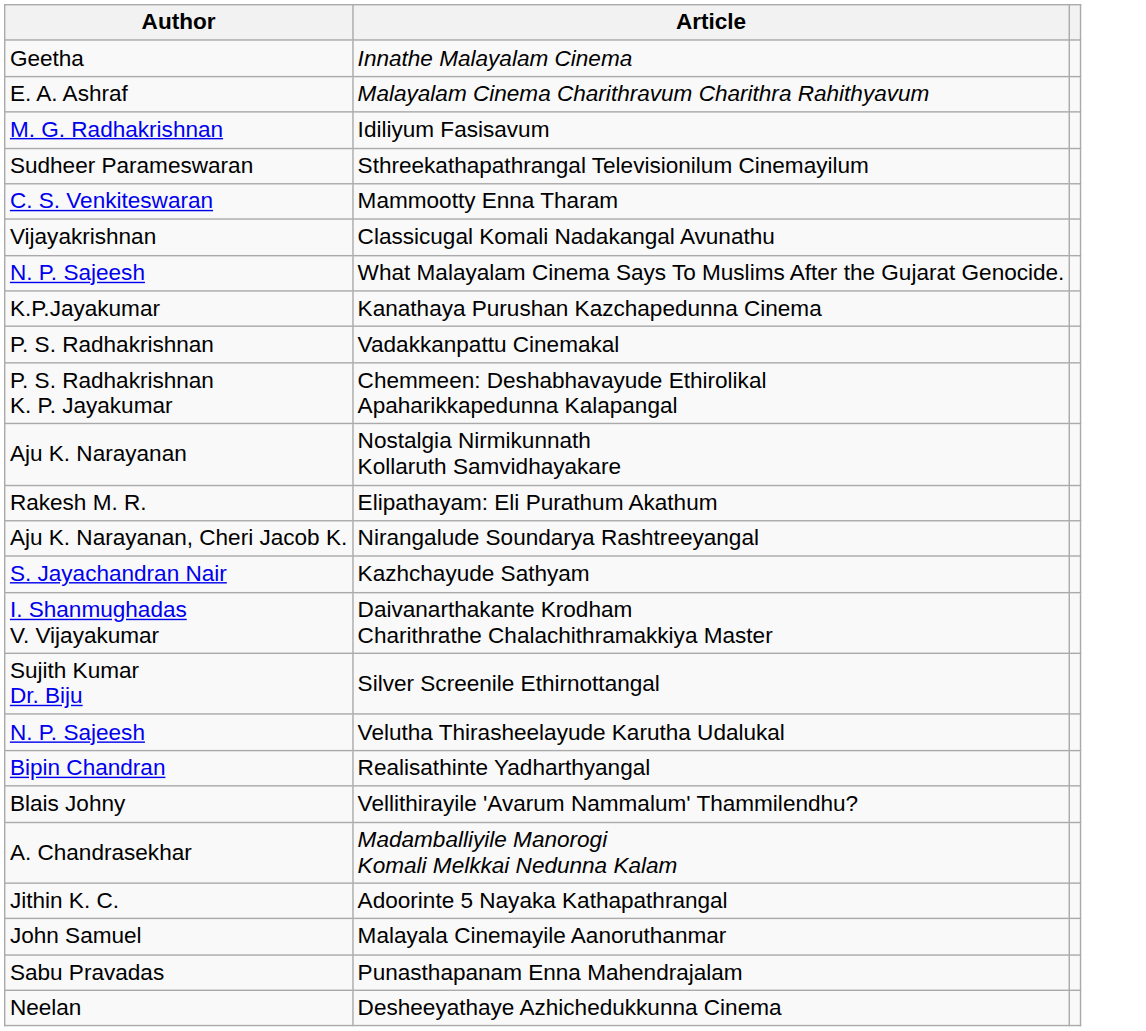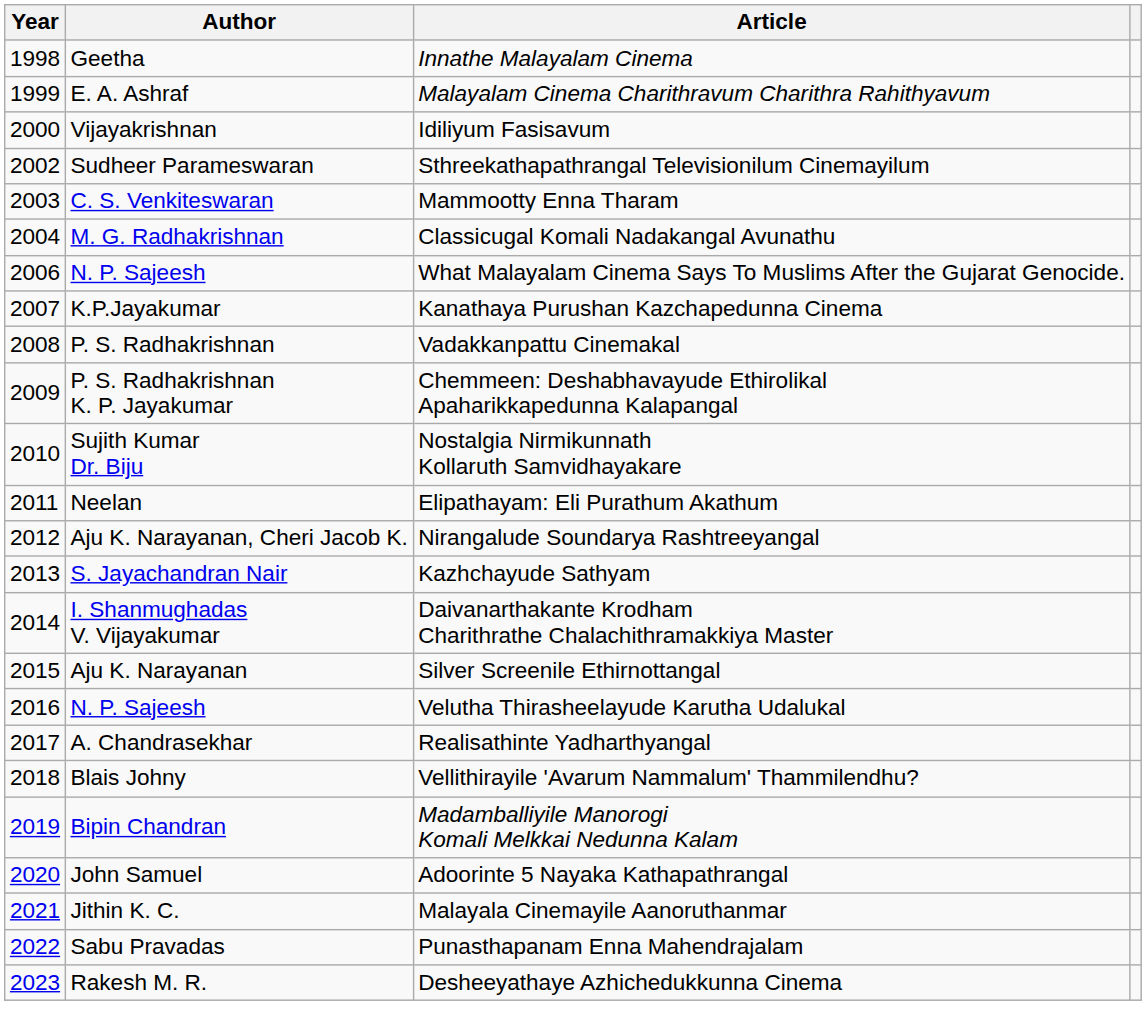 <table class="wikitable sortable">
 <tr>
+<th>Year</th>
 <th>Author</th>
 <th>Article</th>
 <th></th>
 </tr>
 <tr>
+<td>1998</td>
 <td>Geetha</td>
 <td><em>Innathe Malayalam Cinema</em></td>
 <td></td>
 </tr>
 <tr>
+<td>1999</td>
 <td>E. A. Ashraf</td>
 <td><em>Malayalam Cinema Charithravum Charithra Rahithyavum</em></td>
 <td></td>
 </tr>
 <tr>
-<td><a href='#'>M. G. Radhakrishnan</a></td>
+<td>2000</td>
+<td>Vijayakrishnan</td>
 <td>Idiliyum Fasisavum</td>
 <td></td>
 </tr>
 <tr>
+<td>2002</td>
 <td>Sudheer Parameswaran</td>
 <td>Sthreekathapathrangal Televisionilum Cinemayilum</td>
 <td></td>
 </tr>
 <tr>
+<td>2003</td>
 <td><a href='#'>C. S. Venkiteswaran</a></td>
 <td>Mammootty Enna Tharam</td>
 <td></td>
 </tr>
 <tr>
-<td>Vijayakrishnan</td>
+<td>2004</td>
+<td><a href='#'>M. G. Radhakrishnan</a></td>
 <td>Classicugal Komali Nadakangal Avunathu</td>
 <td></td>
 </tr>
 <tr>
+<td>2006</td>
 <td><a href='#'>N. P. Sajeesh</a></td>
 <td>What Malayalam Cinema Says To Muslims After the Gujarat Genocide.</td>
 <td></td>
 </tr>
 <tr>
+<td>2007</td>
 <td>K.P.Jayakumar</td>
 <td>Kanathaya Purushan Kazchapedunna Cinema</td>
 <td></td>
 </tr>
 <tr>
+<td>2008</td>
 <td>P. S. Radhakrishnan</td>
 <td>Vadakkanpattu Cinemakal</td>
 <td></td>
 </tr>
 <tr>
+<td>2009</td>
 <td>P. S. Radhakrishnan<br>K. P. Jayakumar</td>
 <td>Chemmeen: Deshabhavayude Ethirolikal<br>Apaharikkapedunna Kalapangal</td>
 <td></td>
 </tr>
 <tr>
-<td>Aju K. Narayanan</td>
+<td>2010</td>
+<td>Sujith Kumar<br><a href='#'>Dr. Biju</a></td>
 <td>Nostalgia Nirmikunnath<br>Kollaruth Samvidhayakare</td>
 <td></td>
 </tr>
 <tr>
-<td>Rakesh M. R.</td>
+<td>2011</td>
+<td>Neelan</td>
 <td>Elipathayam: Eli Purathum Akathum</td>
 <td></td>
 </tr>
 <tr>
+<td>2012</td>
 <td>Aju K. Narayanan, Cheri Jacob K.</td>
 <td>Nirangalude Soundarya Rashtreeyangal</td>
 <td></td>
 </tr>
 <tr>
+<td>2013</td>
 <td><a href='#'>S. Jayachandran Nair</a></td>
 <td>Kazhchayude Sathyam</td>
 <td></td>
 </tr>
 <tr>
+<td>2014</td>
 <td><a href='#'>I. Shanmughadas</a><br>V. Vijayakumar</td>
 <td>Daivanarthakante Krodham<br>Charithrathe Chalachithramakkiya Master</td>
 <td></td>
 </tr>
 <tr>
-<td>Sujith Kumar<br><a href='#'>Dr. Biju</a></td>
+<td>2015</td>
+<td>Aju K. Narayanan</td>
 <td>Silver Screenile Ethirnottangal</td>
 <td></td>
 </tr>
 <tr>
+<td>2016</td>
 <td><a href='#'>N. P. Sajeesh</a></td>
 <td>Velutha Thirasheelayude Karutha Udalukal</td>
 <td></td>
 </tr>
 <tr>
-<td><a href='#'>Bipin Chandran</a></td>
+<td>2017</td>
+<td>A. Chandrasekhar</td>
 <td>Realisathinte Yadharthyangal</td>
 <td></td>
 </tr>
 <tr>
+<td>2018</td>
 <td>Blais Johny</td>
 <td>Vellithirayile 'Avarum Nammalum' Thammilendhu?</td>
 <td></td>
 </tr>
 <tr>
-<td>A. Chandrasekhar</td>
+<td><a href='#'>2019</a></td>
+<td><a href='#'>Bipin Chandran</a></td>
 <td><em>Madamballiyile Manorogi</em><br><em>Komali Melkkai Nedunna Kalam</em></td>
 <td></td>
 </tr>
 <tr>
-<td>Jithin K. C.</td>
+<td><a href='#'>2020</a></td>
+<td>John Samuel</td>
 <td>Adoorinte 5 Nayaka Kathapathrangal</td>
 <td></td>
 </tr>
 <tr>
-<td>John Samuel</td>
+<td><a href='#'>2021</a></td>
+<td>Jithin K. C.</td>
 <td>Malayala Cinemayile Aanoruthanmar</td>
 <td></td>
 </tr>
 <tr>
+<td><a href='#'>2022</a></td>
 <td>Sabu Pravadas</td>
 <td>Punasthapanam Enna Mahendrajalam</td>
 <td></td>
 </tr>
 <tr>
-<td>Neelan</td>
+<td><a href='#'>2023</a></td>
+<td>Rakesh M. R.</td>
 <td>Desheeyathaye Azhichedukkunna Cinema</td>
 <td></td>
 </tr>
 </table>
